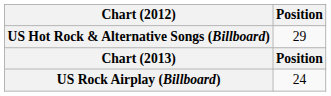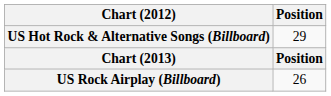 <table class="wikitable plainrowheaders" style="text-align:center">
 <tr>
 <th scope="col">Chart (2012)</th>
 <th scope="col">Position</th>
 </tr>
 <tr>
 <th scope="row">US Hot Rock & Alternative Songs (<em>Billboard</em>)</th>
 <td>29</td>
 </tr>
 <tr>
 <th scope="col">Chart (2013)</th>
 <th scope="col">Position</th>
 </tr>
 <tr>
 <th scope="row">US Rock Airplay (<em>Billboard</em>)</th>
-<td>24</td>
+<td>26</td>
 </tr>
 </table>
